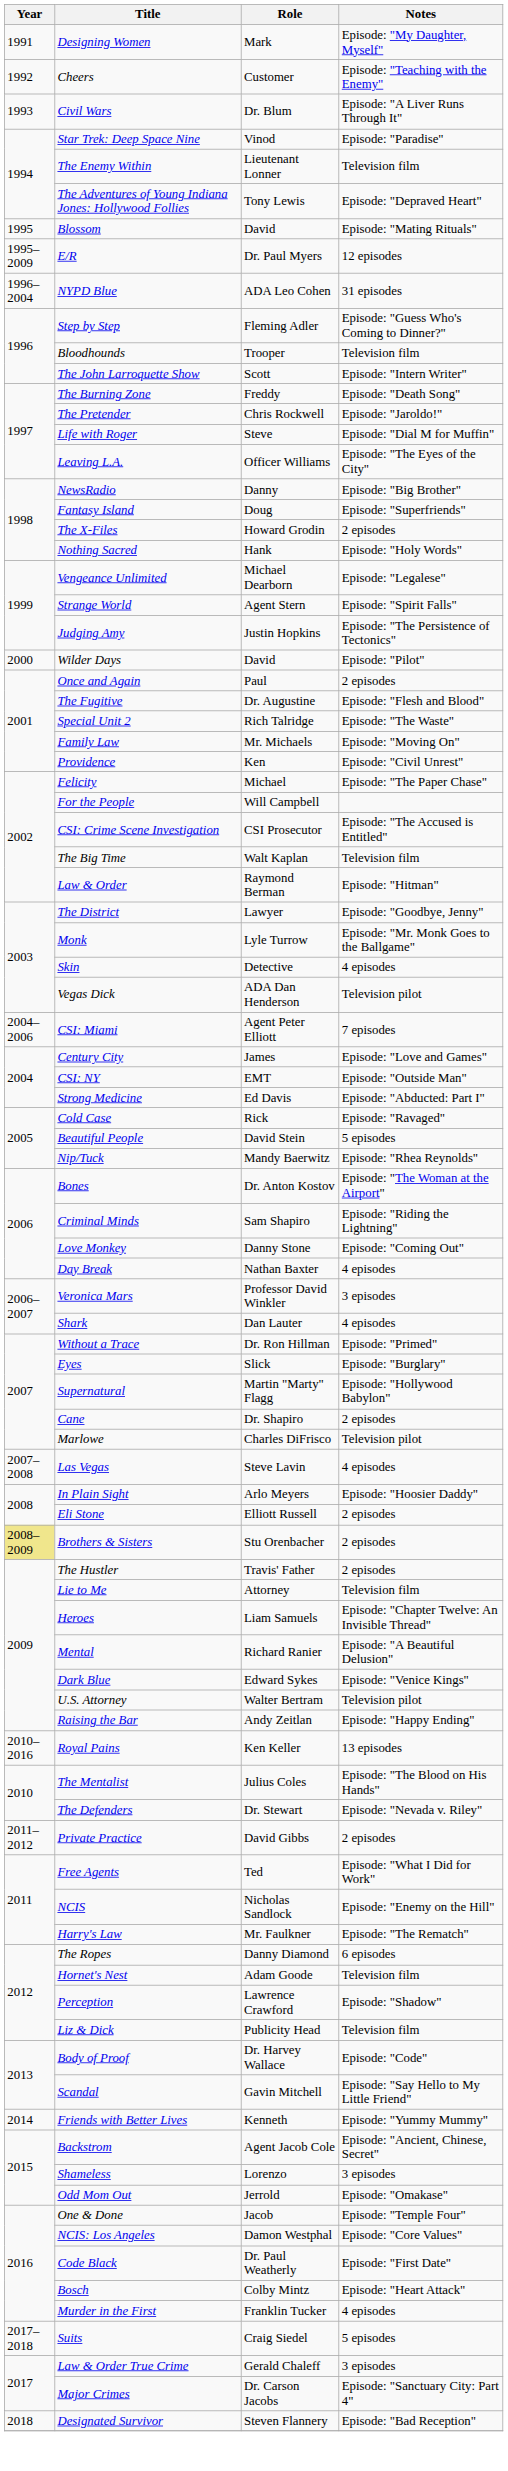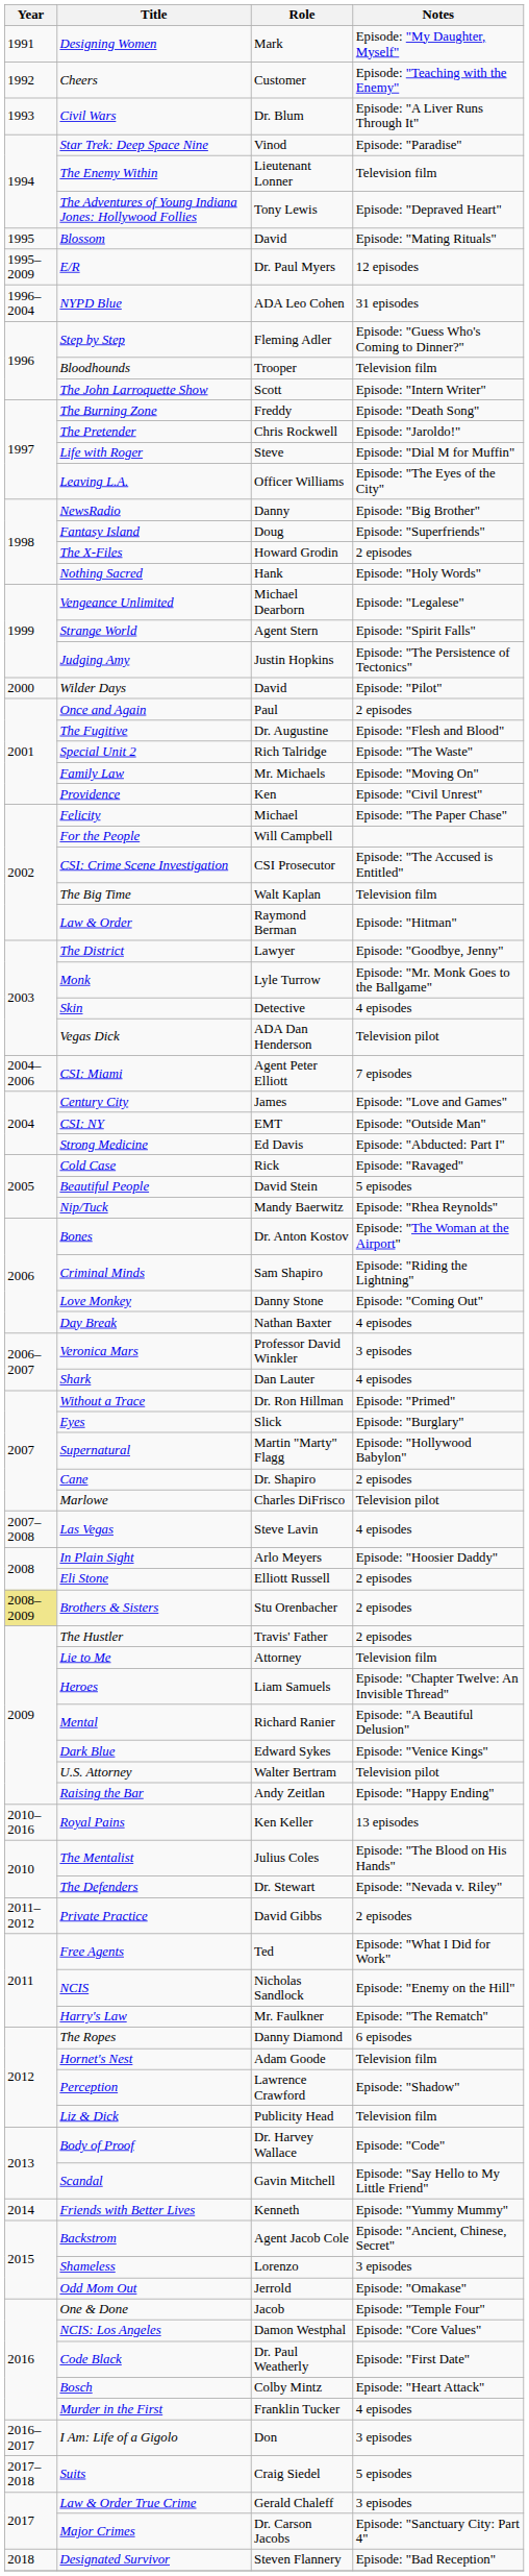 <table class="wikitable" width="100%">
 <tr>
 <th>Year</th>
 <th>Title</th>
 <th>Role</th>
 <th>Notes</th>
 </tr>
 <tr>
 <td>1991</td>
 <td><em><a href='#'>Designing Women</a></em></td>
 <td>Mark</td>
 <td>Episode: <a href='#'>"My Daughter, Myself"</a></td>
 </tr>
 <tr>
 <td>1992</td>
 <td><em>Cheers</em></td>
 <td>Customer</td>
 <td>Episode: <a href='#'>"Teaching with the Enemy"</a></td>
 </tr>
 <tr>
 <td>1993</td>
 <td><em><a href='#'>Civil Wars</a></em></td>
 <td>Dr. Blum</td>
 <td>Episode: "A Liver Runs Through It"</td>
 </tr>
 <tr>
 <td rowspan=3>1994</td>
 <td><em><a href='#'>Star Trek: Deep Space Nine</a></em></td>
 <td>Vinod</td>
 <td>Episode: "Paradise"</td>
 </tr>
 <tr>
 <td><em><a href='#'>The Enemy Within</a></em></td>
 <td>Lieutenant Lonner</td>
 <td>Television film</td>
 </tr>
 <tr>
 <td><em><a href='#'>The Adventures of Young Indiana Jones: Hollywood Follies</a></em></td>
 <td>Tony Lewis</td>
 <td>Episode: "Depraved Heart"</td>
 </tr>
 <tr>
 <td>1995</td>
 <td><em><a href='#'>Blossom</a></em></td>
 <td>David</td>
 <td>Episode: "Mating Rituals"</td>
 </tr>
 <tr>
 <td>1995–2009</td>
 <td><em><a href='#'>E/R</a></em></td>
 <td>Dr. Paul Myers</td>
 <td>12 episodes</td>
 </tr>
 <tr>
 <td>1996–2004</td>
 <td><em><a href='#'>NYPD Blue</a></em></td>
 <td>ADA Leo Cohen</td>
 <td>31 episodes</td>
 </tr>
 <tr>
 <td rowspan=3>1996</td>
 <td><em><a href='#'>Step by Step</a></em></td>
 <td>Fleming Adler</td>
 <td>Episode: "Guess Who's Coming to Dinner?"</td>
 </tr>
 <tr>
 <td><em>Bloodhounds</em></td>
 <td>Trooper</td>
 <td>Television film</td>
 </tr>
 <tr>
 <td><em><a href='#'>The John Larroquette Show</a></em></td>
 <td>Scott</td>
 <td>Episode: "Intern Writer"</td>
 </tr>
 <tr>
 <td rowspan=4>1997</td>
 <td><em><a href='#'>The Burning Zone</a></em></td>
 <td>Freddy</td>
 <td>Episode: "Death Song"</td>
 </tr>
 <tr>
 <td><em><a href='#'>The Pretender</a></em></td>
 <td>Chris Rockwell</td>
 <td>Episode: "Jaroldo!"</td>
 </tr>
 <tr>
 <td><em><a href='#'>Life with Roger</a></em></td>
 <td>Steve</td>
 <td>Episode: "Dial M for Muffin"</td>
 </tr>
 <tr>
 <td><em><a href='#'>Leaving L.A.</a></em></td>
 <td>Officer Williams</td>
 <td>Episode: "The Eyes of the City"</td>
 </tr>
 <tr>
 <td rowspan=4>1998</td>
 <td><em><a href='#'>NewsRadio</a></em></td>
 <td>Danny</td>
 <td>Episode: "Big Brother"</td>
 </tr>
 <tr>
 <td><em><a href='#'>Fantasy Island</a></em></td>
 <td>Doug</td>
 <td>Episode: "Superfriends"</td>
 </tr>
 <tr>
 <td><em><a href='#'>The X-Files</a></em></td>
 <td>Howard Grodin</td>
 <td>2 episodes</td>
 </tr>
 <tr>
 <td><em><a href='#'>Nothing Sacred</a></em></td>
 <td>Hank</td>
 <td>Episode: "Holy Words"</td>
 </tr>
 <tr>
 <td rowspan=3>1999</td>
 <td><em><a href='#'>Vengeance Unlimited</a></em></td>
 <td>Michael Dearborn</td>
 <td>Episode: "Legalese"</td>
 </tr>
 <tr>
 <td><em><a href='#'>Strange World</a></em></td>
 <td>Agent Stern</td>
 <td>Episode: "Spirit Falls"</td>
 </tr>
 <tr>
 <td><em><a href='#'>Judging Amy</a></em></td>
 <td>Justin Hopkins</td>
 <td>Episode: "The Persistence of Tectonics"</td>
 </tr>
 <tr>
 <td>2000</td>
 <td><em>Wilder Days</em></td>
 <td>David</td>
 <td>Episode: "Pilot"</td>
 </tr>
 <tr>
 <td rowspan=5>2001</td>
 <td><em><a href='#'>Once and Again</a></em></td>
 <td>Paul</td>
 <td>2 episodes</td>
 </tr>
 <tr>
 <td><em><a href='#'>The Fugitive</a></em></td>
 <td>Dr. Augustine</td>
 <td>Episode: "Flesh and Blood"</td>
 </tr>
 <tr>
 <td><em><a href='#'>Special Unit 2</a></em></td>
 <td>Rich Talridge</td>
 <td>Episode: "The Waste"</td>
 </tr>
 <tr>
 <td><em><a href='#'>Family Law</a></em></td>
 <td>Mr. Michaels</td>
 <td>Episode: "Moving On"</td>
 </tr>
 <tr>
 <td><em><a href='#'>Providence</a></em></td>
 <td>Ken</td>
 <td>Episode: "Civil Unrest"</td>
 </tr>
 <tr>
 <td rowspan=5>2002</td>
 <td><em><a href='#'>Felicity</a></em></td>
 <td>Michael</td>
 <td>Episode: "The Paper Chase"</td>
 </tr>
 <tr>
 <td><em><a href='#'>For the People</a></em></td>
 <td>Will Campbell</td>
 <td></td>
 </tr>
 <tr>
 <td><em><a href='#'>CSI: Crime Scene Investigation</a></em></td>
 <td>CSI Prosecutor</td>
 <td>Episode: "The Accused is Entitled"</td>
 </tr>
 <tr>
 <td><em>The Big Time</em></td>
 <td>Walt Kaplan</td>
 <td>Television film</td>
 </tr>
 <tr>
 <td><em><a href='#'>Law & Order</a></em></td>
 <td>Raymond Berman</td>
 <td>Episode: "Hitman"</td>
 </tr>
 <tr>
 <td rowspan=4>2003</td>
 <td><em><a href='#'>The District</a></em></td>
 <td>Lawyer</td>
 <td>Episode: "Goodbye, Jenny"</td>
 </tr>
 <tr>
 <td><em><a href='#'>Monk</a></em></td>
 <td>Lyle Turrow</td>
 <td>Episode: "Mr. Monk Goes to the Ballgame"</td>
 </tr>
 <tr>
 <td><em><a href='#'>Skin</a></em></td>
 <td>Detective</td>
 <td>4 episodes</td>
 </tr>
 <tr>
 <td><em>Vegas Dick</em></td>
 <td>ADA Dan Henderson</td>
 <td>Television pilot</td>
 </tr>
 <tr>
 <td>2004–2006</td>
 <td><em><a href='#'>CSI: Miami</a></em></td>
 <td>Agent Peter Elliott</td>
 <td>7 episodes</td>
 </tr>
 <tr>
 <td rowspan=3>2004</td>
 <td><em><a href='#'>Century City</a></em></td>
 <td>James</td>
 <td>Episode: "Love and Games"</td>
 </tr>
 <tr>
 <td><em><a href='#'>CSI: NY</a></em></td>
 <td>EMT</td>
 <td>Episode: "Outside Man"</td>
 </tr>
 <tr>
 <td><em><a href='#'>Strong Medicine</a></em></td>
 <td>Ed Davis</td>
 <td>Episode: "Abducted: Part I"</td>
 </tr>
 <tr>
 <td rowspan=3>2005</td>
 <td><em><a href='#'>Cold Case</a></em></td>
 <td>Rick</td>
 <td>Episode: "Ravaged"</td>
 </tr>
 <tr>
 <td><em><a href='#'>Beautiful People</a></em></td>
 <td>David Stein</td>
 <td>5 episodes</td>
 </tr>
 <tr>
 <td><em><a href='#'>Nip/Tuck</a></em></td>
 <td>Mandy Baerwitz</td>
 <td>Episode: "Rhea Reynolds"</td>
 </tr>
 <tr>
 <td rowspan=4>2006</td>
 <td><em><a href='#'>Bones</a></em></td>
 <td>Dr. Anton Kostov</td>
 <td>Episode: "<a href='#'>The Woman at the Airport</a>"</td>
 </tr>
 <tr>
 <td><em><a href='#'>Criminal Minds</a></em></td>
 <td>Sam Shapiro</td>
 <td>Episode: "Riding the Lightning"</td>
 </tr>
 <tr>
 <td><em><a href='#'>Love Monkey</a></em></td>
 <td>Danny Stone</td>
 <td>Episode: "Coming Out"</td>
 </tr>
 <tr>
 <td><em><a href='#'>Day Break</a></em></td>
 <td>Nathan Baxter</td>
 <td>4 episodes</td>
 </tr>
 <tr>
 <td rowspan=2>2006–2007</td>
 <td><em><a href='#'>Veronica Mars</a></em></td>
 <td>Professor David Winkler</td>
 <td>3 episodes</td>
 </tr>
 <tr>
 <td><em><a href='#'>Shark</a></em></td>
 <td>Dan Lauter</td>
 <td>4 episodes</td>
 </tr>
 <tr>
 <td rowspan=5>2007</td>
 <td><em><a href='#'>Without a Trace</a></em></td>
 <td>Dr. Ron Hillman</td>
 <td>Episode: "Primed"</td>
 </tr>
 <tr>
 <td><em><a href='#'>Eyes</a></em></td>
 <td>Slick</td>
 <td>Episode: "Burglary"</td>
 </tr>
 <tr>
 <td><em><a href='#'>Supernatural</a></em></td>
 <td>Martin "Marty" Flagg</td>
 <td>Episode: "Hollywood Babylon"</td>
 </tr>
 <tr>
 <td><em><a href='#'>Cane</a></em></td>
 <td>Dr. Shapiro</td>
 <td>2 episodes</td>
 </tr>
 <tr>
 <td><em>Marlowe</em></td>
 <td>Charles DiFrisco</td>
 <td>Television pilot</td>
 </tr>
 <tr>
 <td>2007–2008</td>
 <td><em><a href='#'>Las Vegas</a></em></td>
 <td>Steve Lavin</td>
 <td>4 episodes</td>
 </tr>
 <tr>
 <td rowspan=2>2008</td>
 <td><em><a href='#'>In Plain Sight</a></em></td>
 <td>Arlo Meyers</td>
 <td>Episode: "Hoosier Daddy"</td>
 </tr>
 <tr>
 <td><em><a href='#'>Eli Stone</a></em></td>
 <td>Elliott Russell</td>
 <td>2 episodes</td>
 </tr>
 <tr>
 <td style="background: khaki;">2008–2009</td>
 <td><em><a href='#'>Brothers & Sisters</a></em></td>
 <td>Stu Orenbacher</td>
 <td>2 episodes</td>
 </tr>
 <tr>
 <td rowspan=7>2009</td>
 <td><em>The Hustler</em></td>
 <td>Travis' Father</td>
 <td>2 episodes</td>
 </tr>
 <tr>
 <td><em><a href='#'>Lie to Me</a></em></td>
 <td>Attorney</td>
 <td>Television film</td>
 </tr>
 <tr>
 <td><em><a href='#'>Heroes</a></em></td>
 <td>Liam Samuels</td>
 <td>Episode: "Chapter Twelve: An Invisible Thread"</td>
 </tr>
 <tr>
 <td><em><a href='#'>Mental</a></em></td>
 <td>Richard Ranier</td>
 <td>Episode: "A Beautiful Delusion"</td>
 </tr>
 <tr>
 <td><em><a href='#'>Dark Blue</a></em></td>
 <td>Edward Sykes</td>
 <td>Episode: "Venice Kings"</td>
 </tr>
 <tr>
 <td><em>U.S. Attorney</em></td>
 <td>Walter Bertram</td>
 <td>Television pilot</td>
 </tr>
 <tr>
 <td><em><a href='#'>Raising the Bar</a></em></td>
 <td>Andy Zeitlan</td>
 <td>Episode: "Happy Ending"</td>
 </tr>
 <tr>
 <td>2010–2016</td>
 <td><em><a href='#'>Royal Pains</a></em></td>
 <td>Ken Keller</td>
 <td>13 episodes</td>
 </tr>
 <tr>
 <td rowspan=2>2010</td>
 <td><em><a href='#'>The Mentalist</a></em></td>
 <td>Julius Coles</td>
 <td>Episode: "The Blood on His Hands"</td>
 </tr>
 <tr>
 <td><em><a href='#'>The Defenders</a></em></td>
 <td>Dr. Stewart</td>
 <td>Episode: "Nevada v. Riley"</td>
 </tr>
 <tr>
 <td>2011–2012</td>
 <td><em><a href='#'>Private Practice</a></em></td>
 <td>David Gibbs</td>
 <td>2 episodes</td>
 </tr>
 <tr>
 <td rowspan=3>2011</td>
 <td><em><a href='#'>Free Agents</a></em></td>
 <td>Ted</td>
 <td>Episode: "What I Did for Work"</td>
 </tr>
 <tr>
 <td><em><a href='#'>NCIS</a></em></td>
 <td>Nicholas Sandlock</td>
 <td>Episode: "Enemy on the Hill"</td>
 </tr>
 <tr>
 <td><em><a href='#'>Harry's Law</a></em></td>
 <td>Mr. Faulkner</td>
 <td>Episode: "The Rematch"</td>
 </tr>
 <tr>
 <td rowspan=4>2012</td>
 <td><em>The Ropes</em></td>
 <td>Danny Diamond</td>
 <td>6 episodes</td>
 </tr>
 <tr>
 <td><em><a href='#'>Hornet's Nest</a></em></td>
 <td>Adam Goode</td>
 <td>Television film</td>
 </tr>
 <tr>
 <td><em><a href='#'>Perception</a></em></td>
 <td>Lawrence Crawford</td>
 <td>Episode: "Shadow"</td>
 </tr>
 <tr>
 <td><em><a href='#'>Liz & Dick</a></em></td>
 <td>Publicity Head</td>
 <td>Television film</td>
 </tr>
 <tr>
 <td rowspan=2>2013</td>
 <td><em><a href='#'>Body of Proof</a></em></td>
 <td>Dr. Harvey Wallace</td>
 <td>Episode: "Code"</td>
 </tr>
 <tr>
 <td><em><a href='#'>Scandal</a></em></td>
 <td>Gavin Mitchell</td>
 <td>Episode: "Say Hello to My Little Friend"</td>
 </tr>
 <tr>
 <td>2014</td>
 <td><em><a href='#'>Friends with Better Lives</a></em></td>
 <td>Kenneth</td>
 <td>Episode: "Yummy Mummy"</td>
 </tr>
 <tr>
 <td rowspan=3>2015</td>
 <td><em><a href='#'>Backstrom</a></em></td>
 <td>Agent Jacob Cole</td>
 <td>Episode: "Ancient, Chinese, Secret"</td>
 </tr>
 <tr>
 <td><em><a href='#'>Shameless</a></em></td>
 <td>Lorenzo</td>
 <td>3 episodes</td>
 </tr>
 <tr>
 <td><em><a href='#'>Odd Mom Out</a></em></td>
 <td>Jerrold</td>
 <td>Episode: "Omakase"</td>
 </tr>
 <tr>
 <td rowspan=5>2016</td>
 <td><em>One & Done</em></td>
 <td>Jacob</td>
 <td>Episode: "Temple Four"</td>
 </tr>
 <tr>
 <td><em><a href='#'>NCIS: Los Angeles</a></em></td>
 <td>Damon Westphal</td>
 <td>Episode: "Core Values"</td>
 </tr>
 <tr>
 <td><em><a href='#'>Code Black</a></em></td>
 <td>Dr. Paul Weatherly</td>
 <td>Episode: "First Date"</td>
 </tr>
 <tr>
 <td><em><a href='#'>Bosch</a></em></td>
 <td>Colby Mintz</td>
 <td>Episode: "Heart Attack"</td>
 </tr>
 <tr>
 <td><em><a href='#'>Murder in the First</a></em></td>
 <td>Franklin Tucker</td>
 <td>4 episodes</td>
 </tr>
 <tr>
+<td>2016–2017</td>
+<td><em>I Am: Life of a Gigolo</em></td>
+<td>Don</td>
+<td>3 episodes</td>
+</tr>
+<tr>
 <td>2017–2018</td>
 <td><em><a href='#'>Suits</a></em></td>
 <td>Craig Siedel</td>
 <td>5 episodes</td>
 </tr>
 <tr>
 <td rowspan=2>2017</td>
 <td><em><a href='#'>Law & Order True Crime</a></em></td>
 <td>Gerald Chaleff</td>
 <td>3 episodes</td>
 </tr>
 <tr>
 <td><em><a href='#'>Major Crimes</a></em></td>
 <td>Dr. Carson Jacobs</td>
 <td>Episode: "Sanctuary City: Part 4"</td>
 </tr>
 <tr>
 <td>2018</td>
 <td><em><a href='#'>Designated Survivor</a></em></td>
 <td>Steven Flannery</td>
 <td>Episode: "Bad Reception"</td>
 </tr>
 <tr>
 </tr>
 </table>
